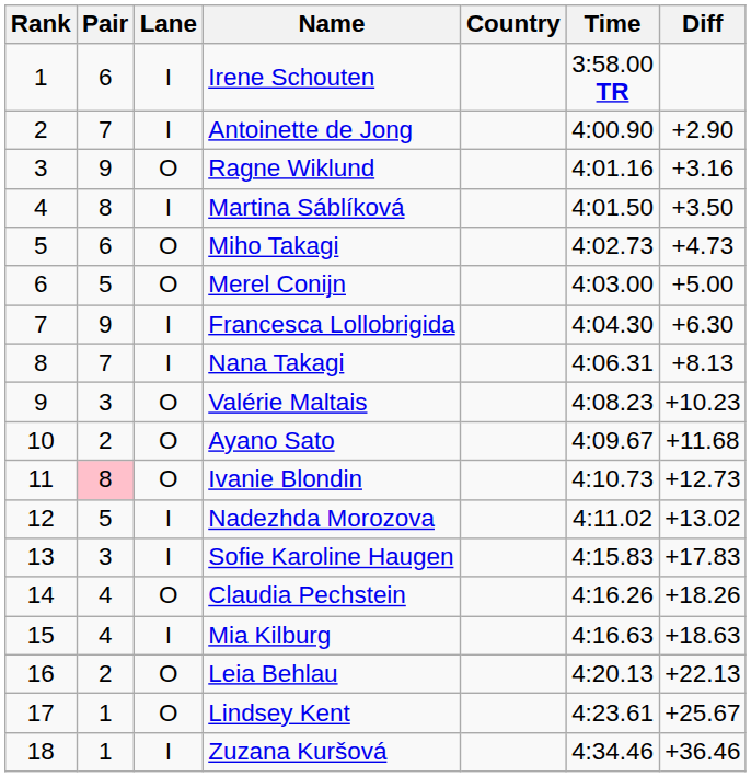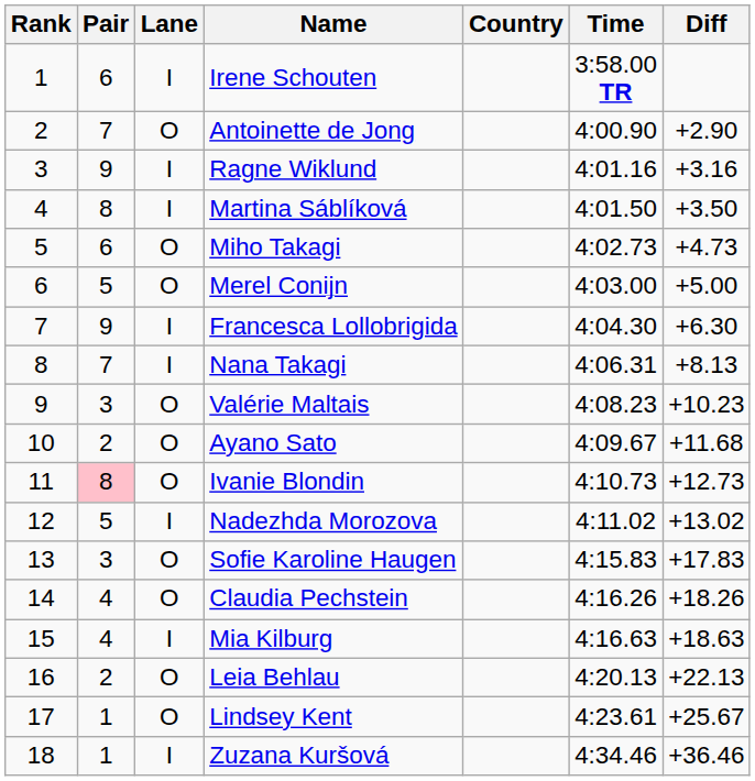 <table class="wikitable sortable" style="text-align:center">
 <tr>
 <th>Rank</th>
 <th>Pair</th>
 <th>Lane</th>
 <th>Name</th>
 <th>Country</th>
 <th>Time</th>
 <th>Diff</th>
 </tr>
 <tr>
 <td>1</td>
 <td>6</td>
 <td>I</td>
 <td align=left><a href='#'>Irene Schouten</a></td>
 <td align=left></td>
 <td>3:58.00<br><strong><a href='#'>TR</a></strong></td>
 <td></td>
 </tr>
 <tr>
 <td>2</td>
 <td>7</td>
-<td>I</td>
+<td>O</td>
 <td align=left><a href='#'>Antoinette de Jong</a></td>
 <td align=left></td>
 <td>4:00.90</td>
 <td>+2.90</td>
 </tr>
 <tr>
 <td>3</td>
 <td>9</td>
-<td>O</td>
+<td>I</td>
 <td align=left><a href='#'>Ragne Wiklund</a></td>
 <td align=left></td>
 <td>4:01.16</td>
 <td>+3.16</td>
 </tr>
 <tr>
 <td>4</td>
 <td>8</td>
 <td>I</td>
 <td align=left><a href='#'>Martina Sáblíková</a></td>
 <td align=left></td>
 <td>4:01.50</td>
 <td>+3.50</td>
 </tr>
 <tr>
 <td>5</td>
 <td>6</td>
 <td>O</td>
 <td align=left><a href='#'>Miho Takagi</a></td>
 <td align=left></td>
 <td>4:02.73</td>
 <td>+4.73</td>
 </tr>
 <tr>
 <td>6</td>
 <td>5</td>
 <td>O</td>
 <td align=left><a href='#'>Merel Conijn</a></td>
 <td align=left></td>
 <td>4:03.00</td>
 <td>+5.00</td>
 </tr>
 <tr>
 <td>7</td>
 <td>9</td>
 <td>I</td>
 <td align=left><a href='#'>Francesca Lollobrigida</a></td>
 <td align=left></td>
 <td>4:04.30</td>
 <td>+6.30</td>
 </tr>
 <tr>
 <td>8</td>
 <td>7</td>
 <td>I</td>
 <td align=left><a href='#'>Nana Takagi</a></td>
 <td align=left></td>
 <td>4:06.31</td>
 <td>+8.13</td>
 </tr>
 <tr>
 <td>9</td>
 <td>3</td>
 <td>O</td>
 <td align=left><a href='#'>Valérie Maltais</a></td>
 <td align=left></td>
 <td>4:08.23</td>
 <td>+10.23</td>
 </tr>
 <tr>
 <td>10</td>
 <td>2</td>
 <td>O</td>
 <td align=left><a href='#'>Ayano Sato</a></td>
 <td align=left></td>
 <td>4:09.67</td>
 <td>+11.68</td>
 </tr>
 <tr>
 <td>11</td>
 <td style="background: pink;">8</td>
 <td>O</td>
 <td align=left><a href='#'>Ivanie Blondin</a></td>
 <td align=left></td>
 <td>4:10.73</td>
 <td>+12.73</td>
 </tr>
 <tr>
 <td>12</td>
 <td>5</td>
 <td>I</td>
 <td align=left><a href='#'>Nadezhda Morozova</a></td>
 <td align=left></td>
 <td>4:11.02</td>
 <td>+13.02</td>
 </tr>
 <tr>
 <td>13</td>
 <td>3</td>
-<td>I</td>
+<td>O</td>
 <td align=left><a href='#'>Sofie Karoline Haugen</a></td>
 <td align=left></td>
 <td>4:15.83</td>
 <td>+17.83</td>
 </tr>
 <tr>
 <td>14</td>
 <td>4</td>
 <td>O</td>
 <td align=left><a href='#'>Claudia Pechstein</a></td>
 <td align=left></td>
 <td>4:16.26</td>
 <td>+18.26</td>
 </tr>
 <tr>
 <td>15</td>
 <td>4</td>
 <td>I</td>
 <td align=left><a href='#'>Mia Kilburg</a></td>
 <td align=left></td>
 <td>4:16.63</td>
 <td>+18.63</td>
 </tr>
 <tr>
 <td>16</td>
 <td>2</td>
 <td>O</td>
 <td align=left><a href='#'>Leia Behlau</a></td>
 <td align=left></td>
 <td>4:20.13</td>
 <td>+22.13</td>
 </tr>
 <tr>
 <td>17</td>
 <td>1</td>
 <td>O</td>
 <td align=left><a href='#'>Lindsey Kent</a></td>
 <td align=left></td>
 <td>4:23.61</td>
 <td>+25.67</td>
 </tr>
 <tr>
 <td>18</td>
 <td>1</td>
 <td>I</td>
 <td align=left><a href='#'>Zuzana Kuršová</a></td>
 <td align=left></td>
 <td>4:34.46</td>
 <td>+36.46</td>
 </tr>
 </table>
